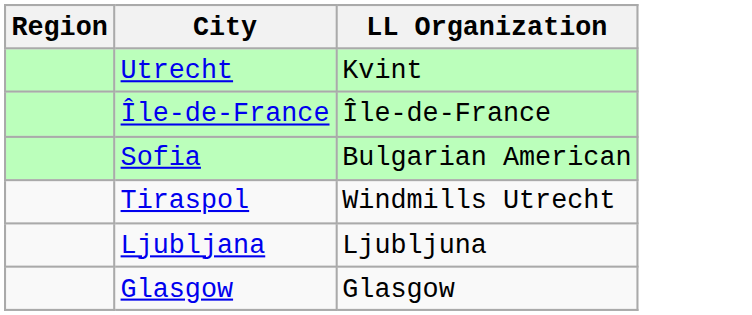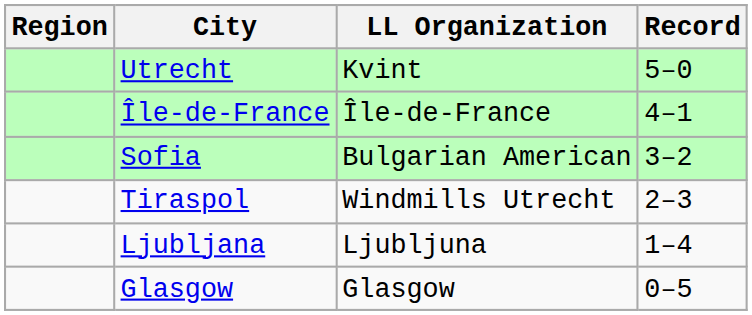 <table class="wikitable">
 <tr>
 <th>Region</th>
 <th>City</th>
 <th>LL Organization</th>
+<th>Record</th>
 </tr>
 <tr bgcolor=#bbffbb>
 <td><strong></strong></td>
 <td><a href='#'>Utrecht</a></td>
 <td>Kvint</td>
+<td>5–0</td>
 </tr>
 <tr bgcolor=#bbffbb>
 <td><strong></strong></td>
 <td><a href='#'>Île-de-France</a></td>
 <td>Île-de-France</td>
+<td>4–1</td>
 </tr>
 <tr bgcolor=#bbffbb>
 <td><strong></strong></td>
 <td><a href='#'>Sofia</a></td>
 <td>Bulgarian American</td>
+<td>3–2</td>
 </tr>
 <tr>
 <td><strong></strong></td>
 <td><a href='#'>Tiraspol</a></td>
 <td>Windmills Utrecht</td>
+<td>2–3</td>
 </tr>
 <tr>
 <td><strong></strong></td>
 <td><a href='#'>Ljubljana</a></td>
 <td>Ljubljuna</td>
+<td>1–4</td>
 </tr>
 <tr>
 <td><strong></strong></td>
 <td><a href='#'>Glasgow</a></td>
 <td>Glasgow</td>
+<td>0–5</td>
 </tr>
 </table>
